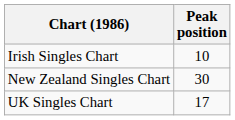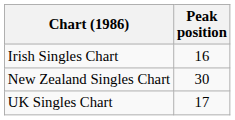 <table class="wikitable sortable">
 <tr>
 <th>Chart (1986)</th>
 <th>Peak<br>position</th>
 </tr>
 <tr>
 <td align="left">Irish Singles Chart</td>
-<td style="text-align:center;">10</td>
+<td style="text-align:center;">16</td>
 </tr>
 <tr>
 <td align="left">New Zealand Singles Chart</td>
 <td style="text-align:center;">30</td>
 </tr>
 <tr>
 <td align="left">UK Singles Chart</td>
 <td style="text-align:center;">17</td>
 </tr>
 </table>
